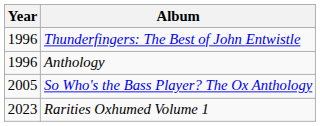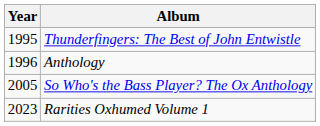 <table class="wikitable">
 <tr>
 <th>Year</th>
 <th>Album</th>
 </tr>
 <tr>
-<td>1996</td>
+<td>1995</td>
 <td><em><a href='#'>Thunderfingers: The Best of John Entwistle</a></em></td>
 </tr>
 <tr>
 <td>1996</td>
 <td><em>Anthology</em></td>
 </tr>
 <tr>
 <td>2005</td>
 <td><em><a href='#'>So Who's the Bass Player? The Ox Anthology</a></em></td>
 </tr>
 <tr>
 <td>2023</td>
 <td><em>Rarities Oxhumed Volume 1</em></td>
 </tr>
 </table>
